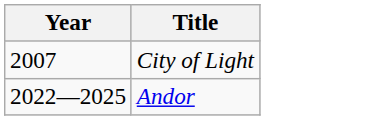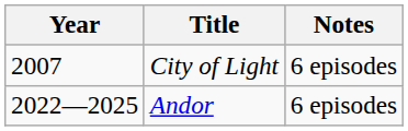 <table class="wikitable">
 <tr>
 <th>Year</th>
 <th>Title</th>
+<th>Notes</th>
 </tr>
 <tr>
 <td>2007</td>
 <td><em>City of Light</em></td>
+<td>6 episodes</td>
 </tr>
 <tr>
 <td>2022—2025</td>
 <td><em><a href='#'>Andor</a></em></td>
+<td>6 episodes</td>
 </tr>
 </table>
